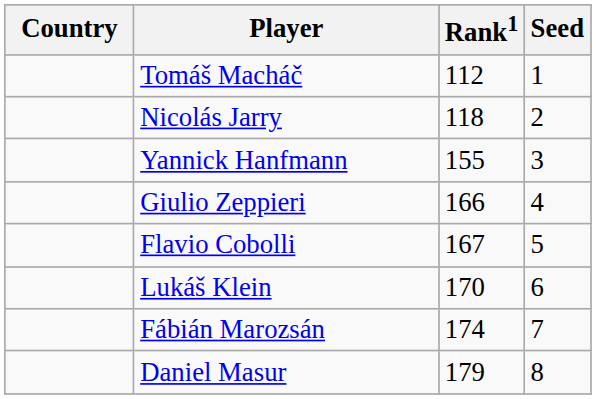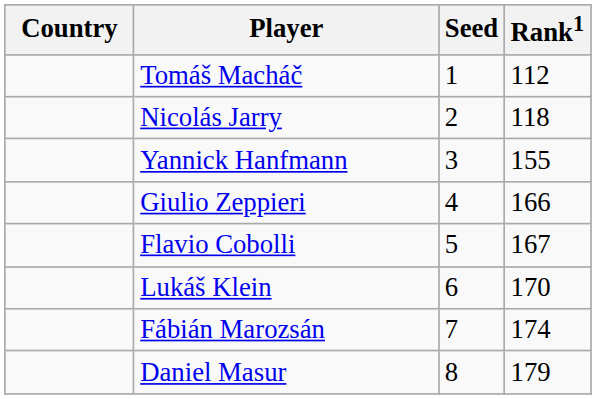 <table class="sortable wikitable">
 <tr>
 <th width="70">Country</th>
 <th width="175">Player</th>
+<th>Seed</th>
 <th>Rank<sup>1</sup></th>
-<th>Seed</th>
 </tr>
 <tr>
 <td></td>
 <td><a href='#'>Tomáš Macháč</a></td>
+<td>1</td>
 <td>112</td>
-<td>1</td>
 </tr>
 <tr>
 <td></td>
 <td><a href='#'>Nicolás Jarry</a></td>
+<td>2</td>
 <td>118</td>
-<td>2</td>
 </tr>
 <tr>
 <td></td>
 <td><a href='#'>Yannick Hanfmann</a></td>
+<td>3</td>
 <td>155</td>
-<td>3</td>
 </tr>
 <tr>
 <td></td>
 <td><a href='#'>Giulio Zeppieri</a></td>
+<td>4</td>
 <td>166</td>
-<td>4</td>
 </tr>
 <tr>
 <td></td>
 <td><a href='#'>Flavio Cobolli</a></td>
+<td>5</td>
 <td>167</td>
-<td>5</td>
 </tr>
 <tr>
 <td></td>
 <td><a href='#'>Lukáš Klein</a></td>
+<td>6</td>
 <td>170</td>
-<td>6</td>
 </tr>
 <tr>
 <td></td>
 <td><a href='#'>Fábián Marozsán</a></td>
+<td>7</td>
 <td>174</td>
-<td>7</td>
 </tr>
 <tr>
 <td></td>
 <td><a href='#'>Daniel Masur</a></td>
+<td>8</td>
 <td>179</td>
-<td>8</td>
 </tr>
 </table>
